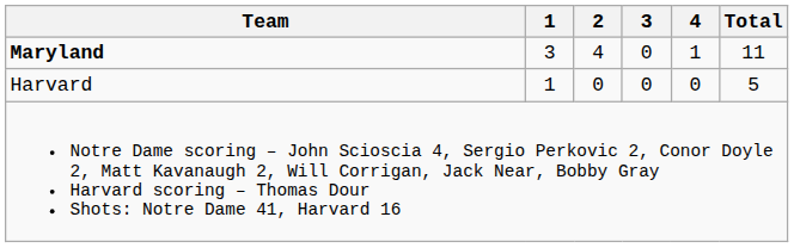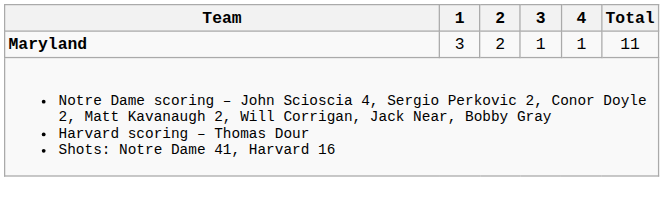 <table class="wikitable" style="text-align:center; max-width:40em">
 <tr>
 <th>Team</th>
 <th style="width:2em">1</th>
 <th style="width:2em">2</th>
 <th style="width:2em">3</th>
 <th style="width:2em">4</th>
 <th style="width:2em">Total</th>
 </tr>
 <tr>
 <td style="text-align:left"><strong>Maryland</strong></td>
 <td>3</td>
-<td>4</td>
-<td>0</td>
+<td>2</td>
+<td>1</td>
 <td>1</td>
 <td>11</td>
-</tr>
-<tr>
-<td style="text-align:left">Harvard</td>
-<td>1</td>
-<td>0</td>
-<td>0</td>
-<td>0</td>
-<td>5</td>
 </tr>
 <tr>
 <td colspan=6 style="text-align:left; font-size:88%;"><br><ul><li>Notre Dame scoring – John Scioscia 4, Sergio Perkovic 2, Conor Doyle 2, Matt Kavanaugh 2, Will Corrigan, Jack Near, Bobby Gray</li><li>Harvard scoring – Thomas Dour</li><li>Shots: Notre Dame 41, Harvard 16</li></ul></td>
 </tr>
 </table>
